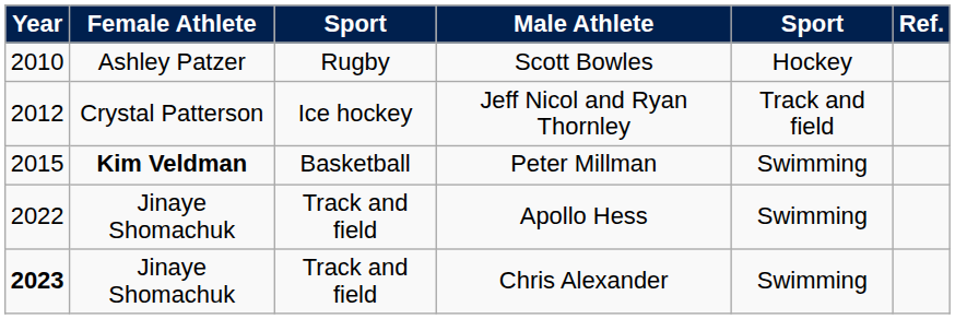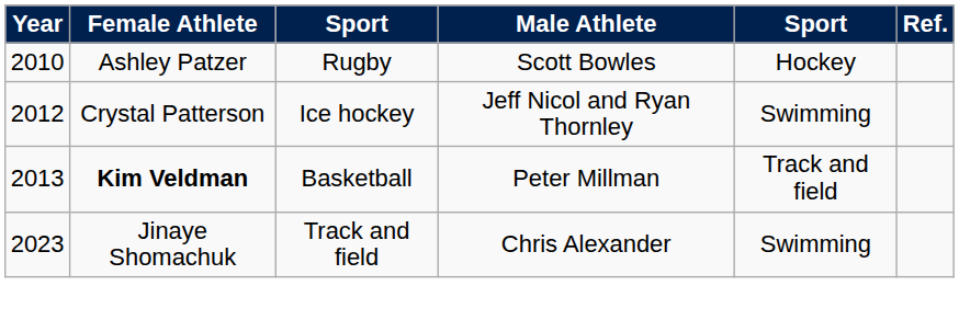 <table class="wikitable" width="50%">
 <tr align="center"  style="background:#00204E;color:#FFFFFF;">
 <td><strong>Year</strong></td>
 <td><strong>Female Athlete</strong></td>
 <td><strong>Sport</strong></td>
 <td><strong>Male Athlete</strong></td>
 <td><strong>Sport</strong></td>
 <td><strong>Ref.</strong></td>
 </tr>
 <tr align="center" bgcolor="">
 <td>2010</td>
 <td>Ashley Patzer</td>
 <td>Rugby</td>
 <td>Scott Bowles</td>
 <td>Hockey</td>
 <td></td>
 </tr>
 <tr align="center" bgcolor="">
 <td>2012</td>
 <td>Crystal Patterson</td>
 <td>Ice hockey</td>
 <td>Jeff Nicol and Ryan Thornley</td>
+<td>Swimming</td>
+<td></td>
+</tr>
+<tr align="center" bgcolor="">
+<td>2013</td>
+<td><strong>Kim Veldman</strong></td>
+<td>Basketball</td>
+<td>Peter Millman</td>
 <td>Track and field</td>
 <td></td>
 </tr>
 <tr align="center" bgcolor="">
-<td>2015</td>
-<td><strong>Kim Veldman</strong></td>
-<td>Basketball</td>
-<td>Peter Millman</td>
-<td>Swimming</td>
-<td></td>
-</tr>
-<tr align="center">
-<td>2022</td>
-<td>Jinaye Shomachuk</td>
-<td>Track and field</td>
-<td>Apollo Hess</td>
-<td>Swimming</td>
-<td></td>
-</tr>
-<tr align="center" bgcolor="">
-<td><strong>2023</strong></td>
+<td>2023</td>
 <td>Jinaye Shomachuk</td>
 <td>Track and field</td>
 <td>Chris Alexander</td>
 <td>Swimming</td>
 <td></td>
 </tr>
 </table>
